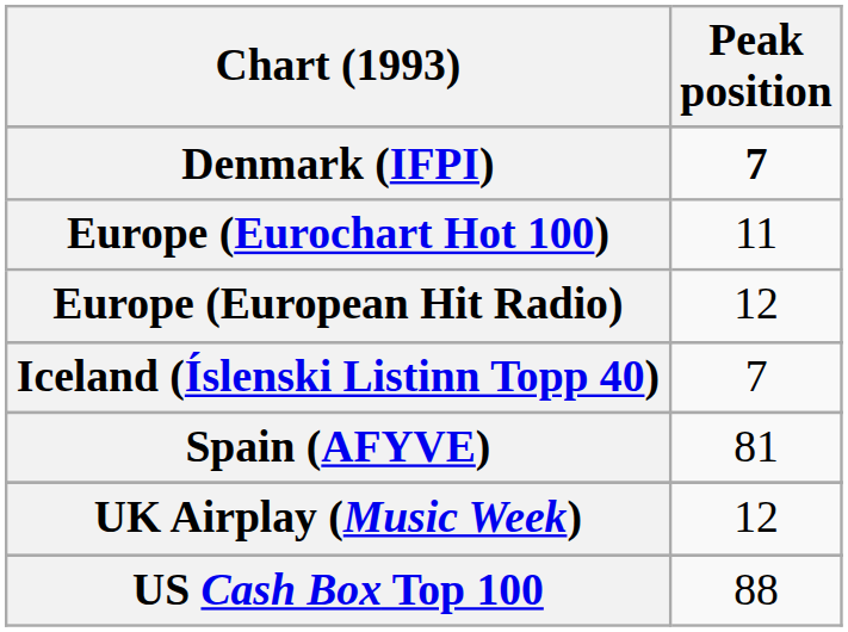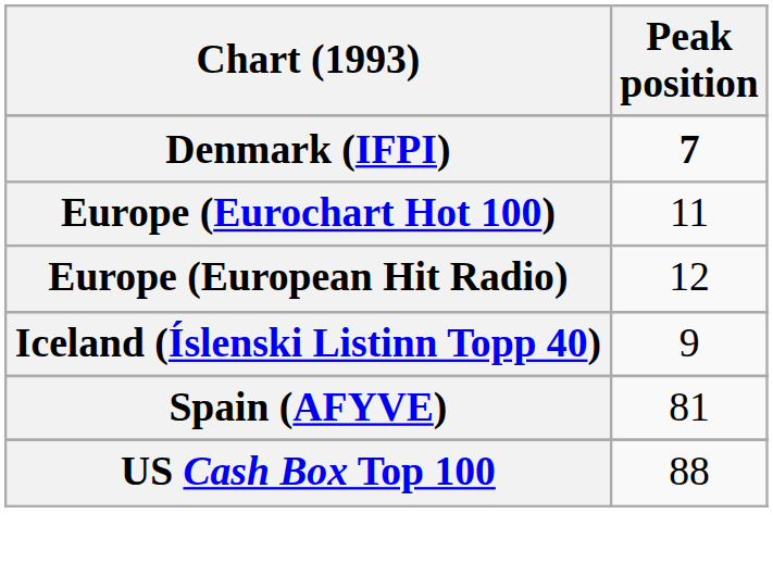 <table class="wikitable sortable plainrowheaders" style="text-align:center">
 <tr>
 <th scope="col">Chart (1993)</th>
 <th scope="col">Peak<br>position</th>
 </tr>
 <tr>
 </tr>
 <tr>
 </tr>
 <tr>
 </tr>
 <tr>
 </tr>
 <tr>
 </tr>
 <tr>
 <th scope="row">Denmark (<a href='#'>IFPI</a>)</th>
 <td><strong>7</strong></td>
 </tr>
 <tr>
 <th scope="row">Europe (<a href='#'>Eurochart Hot 100</a>)</th>
 <td>11</td>
 </tr>
 <tr>
 <th scope="row">Europe (European Hit Radio)</th>
 <td>12</td>
 </tr>
 <tr>
 </tr>
 <tr>
 <th scope="row">Iceland (<a href='#'>Íslenski Listinn Topp 40</a>)</th>
-<td>7</td>
+<td>9</td>
 </tr>
 <tr>
 </tr>
 <tr>
 </tr>
 <tr>
 </tr>
 <tr>
 </tr>
 <tr>
 <th scope="row">Spain (<a href='#'>AFYVE</a>)</th>
 <td>81</td>
 </tr>
 <tr>
 </tr>
 <tr>
 </tr>
 <tr>
 </tr>
 <tr>
-<th scope="row">UK Airplay (<em><a href='#'>Music Week</a></em>)</th>
-<td>12</td>
-</tr>
-<tr>
 </tr>
 <tr>
 <th scope="row">US <a href='#'><em>Cash Box</em> Top 100</a></th>
 <td>88</td>
 </tr>
 </table>
